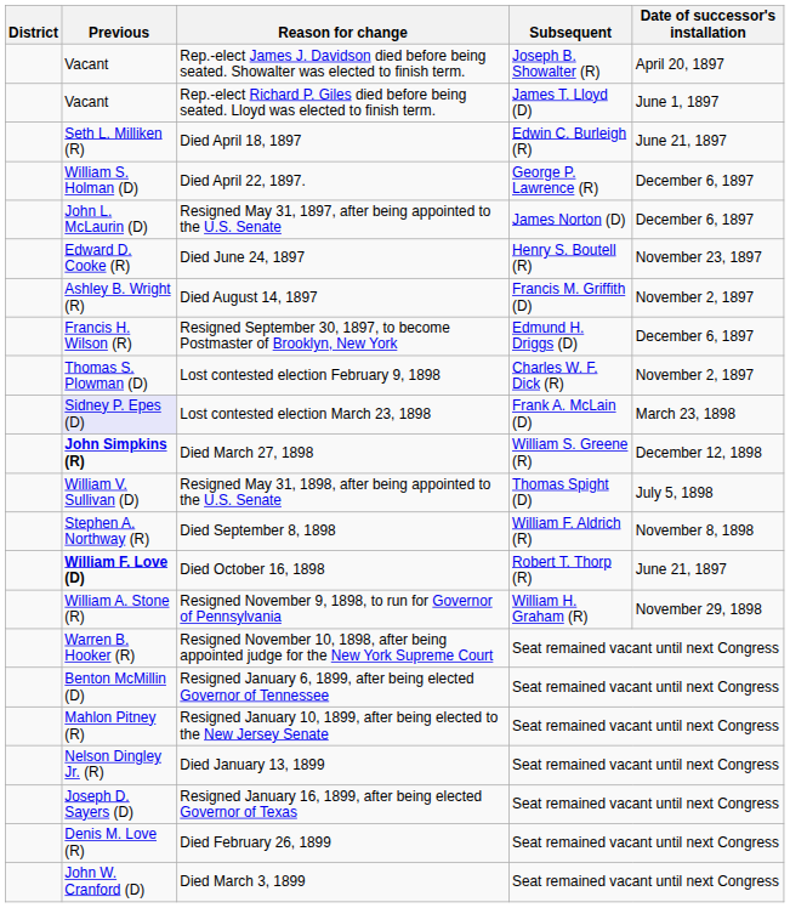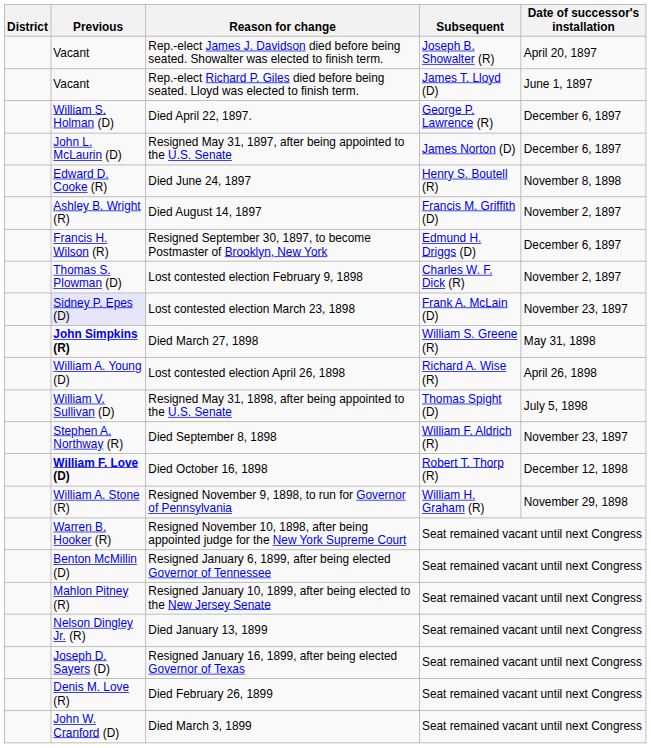 <table class="wikitable sortable">
 <tr valign=bottom>
 <th>District</th>
 <th>Previous</th>
 <th>Reason for change</th>
 <th>Subsequent</th>
 <th>Date of successor's installation</th>
 </tr>
 <tr>
 <td></td>
 <td>Vacant</td>
 <td>Rep.-elect <a href='#'>James J. Davidson</a> died before being seated. Showalter was elected to finish term.</td>
 <td><a href='#'>Joseph B. Showalter</a> (R)</td>
 <td>April 20, 1897</td>
 </tr>
 <tr>
 <td></td>
 <td>Vacant</td>
 <td>Rep.-elect <a href='#'>Richard P. Giles</a> died before being seated. Lloyd was elected to finish term.</td>
 <td><a href='#'>James T. Lloyd</a> (D)</td>
 <td>June 1, 1897</td>
 </tr>
 <tr>
 <td></td>
-<td><a href='#'>Seth L. Milliken</a> (R)</td>
-<td>Died April 18, 1897</td>
-<td><a href='#'>Edwin C. Burleigh</a> (R)</td>
-<td>June 21, 1897</td>
-</tr>
-<tr>
-<td></td>
 <td><a href='#'>William S. Holman</a> (D)</td>
 <td>Died April 22, 1897.</td>
 <td><a href='#'>George P. Lawrence</a> (R)</td>
 <td>December 6, 1897</td>
 </tr>
 <tr>
 <td></td>
 <td><a href='#'>John L. McLaurin</a> (D)</td>
 <td>Resigned May 31, 1897, after being appointed to the <a href='#'>U.S. Senate</a></td>
 <td><a href='#'>James Norton</a> (D)</td>
 <td>December 6, 1897</td>
 </tr>
 <tr>
 <td></td>
 <td><a href='#'>Edward D. Cooke</a> (R)</td>
 <td>Died June 24, 1897</td>
 <td><a href='#'>Henry S. Boutell</a> (R)</td>
-<td>November 23, 1897</td>
+<td>November 8, 1898</td>
 </tr>
 <tr>
 <td></td>
 <td><a href='#'>Ashley B. Wright</a> (R)</td>
 <td>Died August 14, 1897</td>
 <td><a href='#'>Francis M. Griffith</a> (D)</td>
 <td>November 2, 1897</td>
 </tr>
 <tr>
 <td></td>
 <td><a href='#'>Francis H. Wilson</a> (R)</td>
 <td>Resigned September 30, 1897, to become Postmaster of <a href='#'>Brooklyn, New York</a></td>
 <td><a href='#'>Edmund H. Driggs</a> (D)</td>
 <td>December 6, 1897</td>
 </tr>
 <tr>
 <td></td>
 <td><a href='#'>Thomas S. Plowman</a> (D)</td>
 <td>Lost contested election February 9, 1898</td>
 <td><a href='#'>Charles W. F. Dick</a> (R)</td>
 <td>November 2, 1897</td>
 </tr>
 <tr>
 <td></td>
 <td style="background: lavender;"><a href='#'>Sidney P. Epes</a> (D)</td>
 <td>Lost contested election March 23, 1898</td>
 <td><a href='#'>Frank A. McLain</a> (D)</td>
-<td>March 23, 1898</td>
+<td>November 23, 1897</td>
 </tr>
 <tr>
 <td></td>
 <td><strong><a href='#'>John Simpkins</a> (R)</strong></td>
 <td>Died March 27, 1898</td>
 <td><a href='#'>William S. Greene</a> (R)</td>
-<td>December 12, 1898</td>
+<td>May 31, 1898</td>
+</tr>
+<tr>
+<td></td>
+<td><a href='#'>William A. Young</a> (D)</td>
+<td>Lost contested election April 26, 1898</td>
+<td><a href='#'>Richard A. Wise</a> (R)</td>
+<td>April 26, 1898</td>
 </tr>
 <tr>
 <td></td>
 <td><a href='#'>William V. Sullivan</a> (D)</td>
 <td>Resigned May 31, 1898, after being appointed to the <a href='#'>U.S. Senate</a></td>
 <td><a href='#'>Thomas Spight</a> (D)</td>
 <td>July 5, 1898</td>
 </tr>
 <tr>
 <td></td>
 <td><a href='#'>Stephen A. Northway</a> (R)</td>
 <td>Died September 8, 1898</td>
 <td><a href='#'>William F. Aldrich</a> (R)</td>
-<td>November 8, 1898</td>
+<td>November 23, 1897</td>
 </tr>
 <tr>
 <td></td>
 <td><strong><a href='#'>William F. Love</a> (D)</strong></td>
 <td>Died October 16, 1898</td>
 <td><a href='#'>Robert T. Thorp</a> (R)</td>
-<td>June 21, 1897</td>
+<td>December 12, 1898</td>
 </tr>
 <tr>
 <td></td>
 <td><a href='#'>William A. Stone</a> (R)</td>
 <td>Resigned November 9, 1898, to run for <a href='#'>Governor of Pennsylvania</a></td>
 <td><a href='#'>William H. Graham</a> (R)</td>
 <td>November 29, 1898</td>
 </tr>
 <tr>
 <td></td>
 <td><a href='#'>Warren B. Hooker</a> (R)</td>
 <td>Resigned November 10, 1898, after being appointed judge for the <a href='#'>New York Supreme Court</a></td>
 <td colspan=2>Seat remained vacant until next Congress</td>
 </tr>
 <tr>
 <td></td>
 <td><a href='#'>Benton McMillin</a> (D)</td>
 <td>Resigned January 6, 1899, after being elected <a href='#'>Governor of Tennessee</a></td>
 <td colspan=2>Seat remained vacant until next Congress</td>
 </tr>
 <tr>
 <td></td>
 <td><a href='#'>Mahlon Pitney</a> (R)</td>
 <td>Resigned January 10, 1899, after being elected to the <a href='#'>New Jersey Senate</a></td>
 <td colspan=2>Seat remained vacant until next Congress</td>
 </tr>
 <tr>
 <td></td>
 <td><a href='#'>Nelson Dingley Jr.</a> (R)</td>
 <td>Died January 13, 1899</td>
 <td colspan=2>Seat remained vacant until next Congress</td>
 </tr>
 <tr>
 <td></td>
 <td><a href='#'>Joseph D. Sayers</a> (D)</td>
 <td>Resigned January 16, 1899, after being elected <a href='#'>Governor of Texas</a></td>
 <td colspan=2>Seat remained vacant until next Congress</td>
 </tr>
 <tr>
 <td></td>
 <td><a href='#'>Denis M. Love</a> (R)</td>
 <td>Died February 26, 1899</td>
 <td colspan=2>Seat remained vacant until next Congress</td>
 </tr>
 <tr>
 <td></td>
 <td><a href='#'>John W. Cranford</a> (D)</td>
 <td>Died March 3, 1899</td>
 <td colspan=2>Seat remained vacant until next Congress</td>
 </tr>
 </table>
